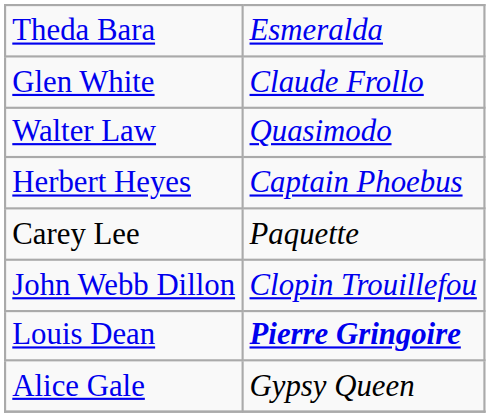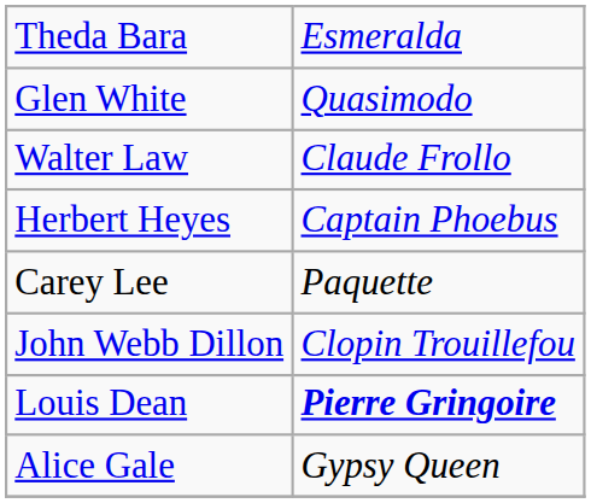 <table class="wikitable" style="font-size:90%;">
 <tr>
 <td><a href='#'>Theda Bara</a></td>
 <td><em><a href='#'>Esmeralda</a></em></td>
 </tr>
 <tr>
 <td><a href='#'>Glen White</a></td>
-<td><em><a href='#'>Claude Frollo</a></em></td>
+<td><em><a href='#'>Quasimodo</a></em></td>
 </tr>
 <tr>
 <td><a href='#'>Walter Law</a></td>
-<td><em><a href='#'>Quasimodo</a></em></td>
+<td><em><a href='#'>Claude Frollo</a></em></td>
 </tr>
 <tr>
 <td><a href='#'>Herbert Heyes</a></td>
 <td><em><a href='#'>Captain Phoebus</a></em></td>
 </tr>
 <tr>
 <td>Carey Lee</td>
 <td><em>Paquette</em></td>
 </tr>
 <tr>
 <td><a href='#'>John Webb Dillon</a></td>
 <td><em><a href='#'>Clopin Trouillefou</a></em></td>
 </tr>
 <tr>
 <td><a href='#'>Louis Dean</a></td>
 <td><strong><em><a href='#'>Pierre Gringoire</a></em></strong></td>
 </tr>
 <tr>
 <td><a href='#'>Alice Gale</a></td>
 <td><em>Gypsy Queen</em></td>
 </tr>
 <tr>
 </tr>
 </table>
